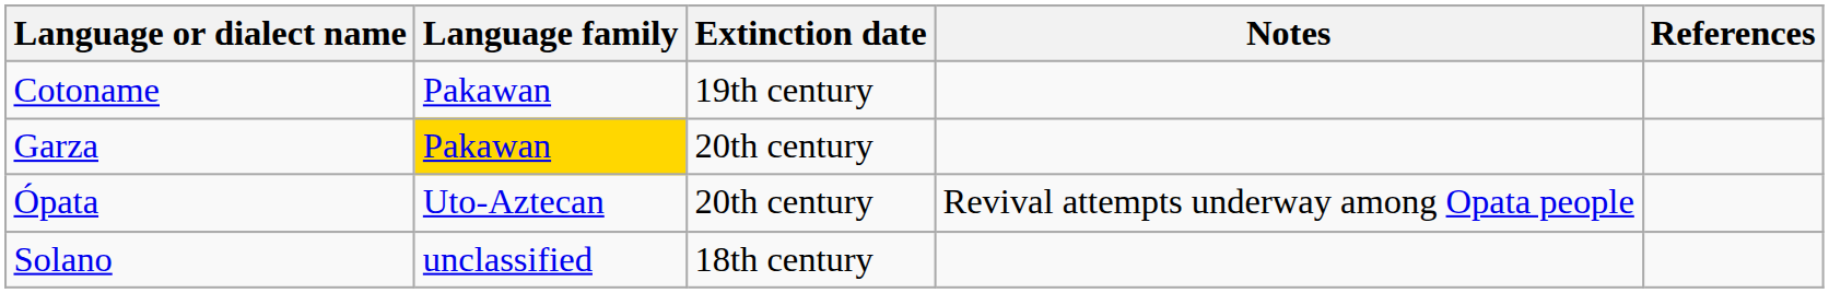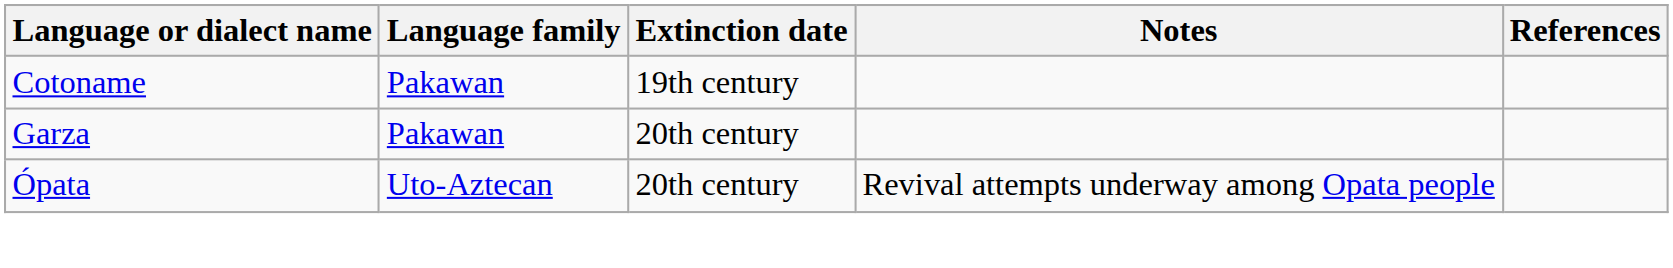 <table class="wikitable sortable">
 <tr>
 <th>Language or dialect name</th>
 <th>Language family</th>
 <th>Extinction date</th>
 <th>Notes</th>
 <th>References</th>
 </tr>
 <tr>
 <td><a href='#'>Cotoname</a></td>
 <td><a href='#'>Pakawan</a></td>
 <td>19th century</td>
 <td></td>
 <td></td>
 </tr>
 <tr>
 <td><a href='#'>Garza</a></td>
-<td style="background: gold;"><a href='#'>Pakawan</a></td>
+<td><a href='#'>Pakawan</a></td>
 <td>20th century</td>
 <td></td>
 <td></td>
 </tr>
 <tr>
 <td><a href='#'>Ópata</a></td>
 <td><a href='#'>Uto-Aztecan</a></td>
 <td>20th century</td>
 <td>Revival attempts underway among <a href='#'>Opata people</a></td>
 <td></td>
 </tr>
-<tr>
-<td><a href='#'>Solano</a></td>
-<td><a href='#'>unclassified</a></td>
-<td>18th century</td>
-<td></td>
-<td></td>
-</tr>
 </table>
